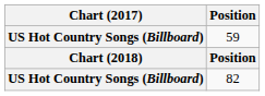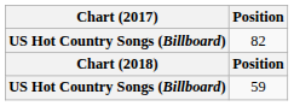 <table class="wikitable plainrowheaders" style="text-align:center">
 <tr>
 <th scope="col">Chart (2017)</th>
 <th scope="col">Position</th>
 </tr>
 <tr>
 <th scope="row">US Hot Country Songs (<em>Billboard</em>)</th>
-<td>59</td>
+<td>82</td>
 </tr>
 <tr>
 <th scope="col">Chart (2018)</th>
 <th scope="col">Position</th>
 </tr>
 <tr>
 <th scope="row">US Hot Country Songs (<em>Billboard</em>)</th>
-<td>82</td>
+<td>59</td>
 </tr>
 </table>
